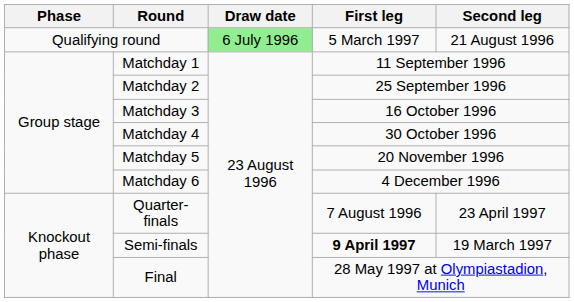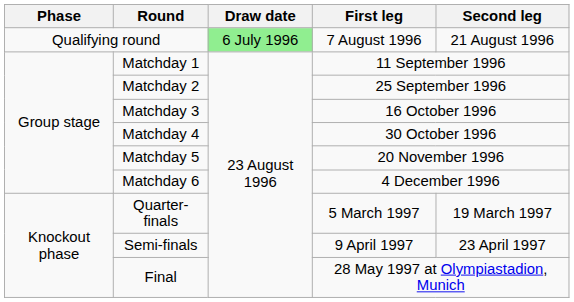 <table class="wikitable" style="text-align:center">
 <tr>
 <th>Phase</th>
 <th>Round</th>
 <th>Draw date</th>
 <th>First leg</th>
 <th>Second leg</th>
 </tr>
 <tr>
 <td colspan=2>Qualifying round</td>
 <td style="background: lightgreen;">6 July 1996</td>
-<td>5 March 1997</td>
+<td>7 August 1996</td>
 <td>21 August 1996</td>
 </tr>
 <tr>
 <td rowspan=6>Group stage</td>
 <td>Matchday 1</td>
 <td rowspan=9>23 August 1996</td>
 <td colspan=2>11 September 1996</td>
 </tr>
 <tr>
 <td>Matchday 2</td>
 <td colspan=2>25 September 1996</td>
 </tr>
 <tr>
 <td>Matchday 3</td>
 <td colspan=2>16 October 1996</td>
 </tr>
 <tr>
 <td>Matchday 4</td>
 <td colspan=2>30 October 1996</td>
 </tr>
 <tr>
 <td>Matchday 5</td>
 <td colspan=2>20 November 1996</td>
 </tr>
 <tr>
 <td>Matchday 6</td>
 <td colspan=2>4 December 1996</td>
 </tr>
 <tr>
 <td rowspan=3>Knockout phase</td>
 <td>Quarter-finals</td>
-<td>7 August 1996</td>
-<td>23 April 1997</td>
+<td>5 March 1997</td>
+<td>19 March 1997</td>
 </tr>
 <tr>
 <td>Semi-finals</td>
-<td><strong>9 April 1997</strong></td>
-<td>19 March 1997</td>
+<td>9 April 1997</td>
+<td>23 April 1997</td>
 </tr>
 <tr>
 <td>Final</td>
 <td colspan=2>28 May 1997 at <a href='#'>Olympiastadion</a>, <a href='#'>Munich</a></td>
 </tr>
 </table>
